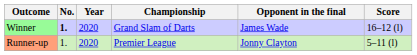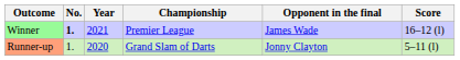 <table class="wikitable">
 <tr>
 <th width="80">Outcome</th>
 <th width="20">No.</th>
 <th width="50">Year</th>
 <th style="width:200px;">Championship</th>
 <th style="width:200px;">Opponent in the final</th>
 <th width="70">Score</th>
 </tr>
 <tr style="background:#CCCCFF;">
 <td style="background:#98FB98">Winner</td>
 <td><strong>1.</strong></td>
-<td><a href='#'>2020</a></td>
-<td><a href='#'>Grand Slam of Darts</a></td>
+<td><a href='#'>2021</a></td>
+<td><a href='#'>Premier League</a></td>
 <td> <a href='#'>James Wade</a></td>
 <td>16–12 (l)</td>
 </tr>
 <tr style="background:#d0f0c0;">
 <td style="background:#ffa07a">Runner-up</td>
 <td>1.</td>
 <td><a href='#'>2020</a></td>
-<td><a href='#'>Premier League</a></td>
+<td><a href='#'>Grand Slam of Darts</a></td>
 <td> <a href='#'>Jonny Clayton</a></td>
 <td>5–11 (l)</td>
 </tr>
 </table>
